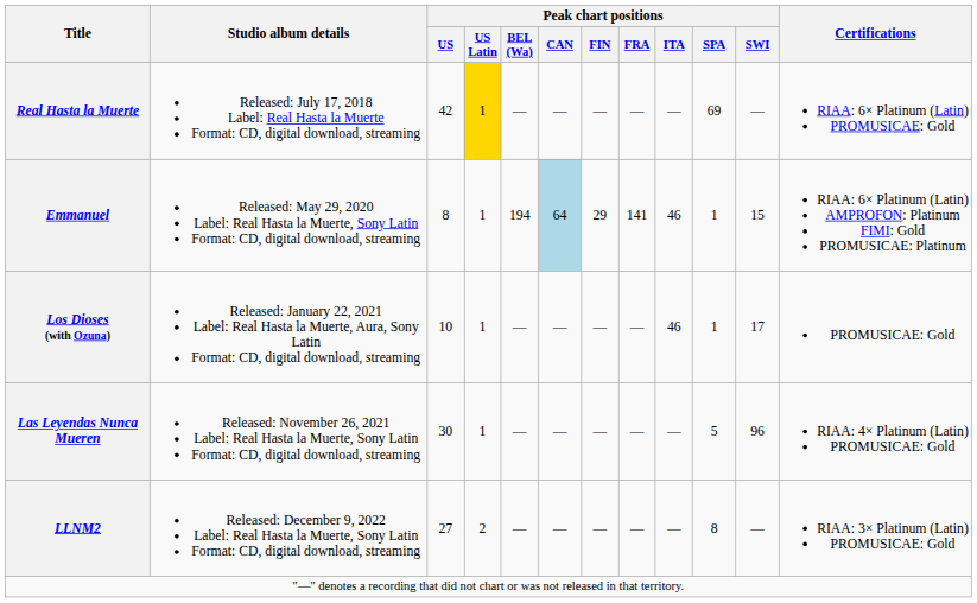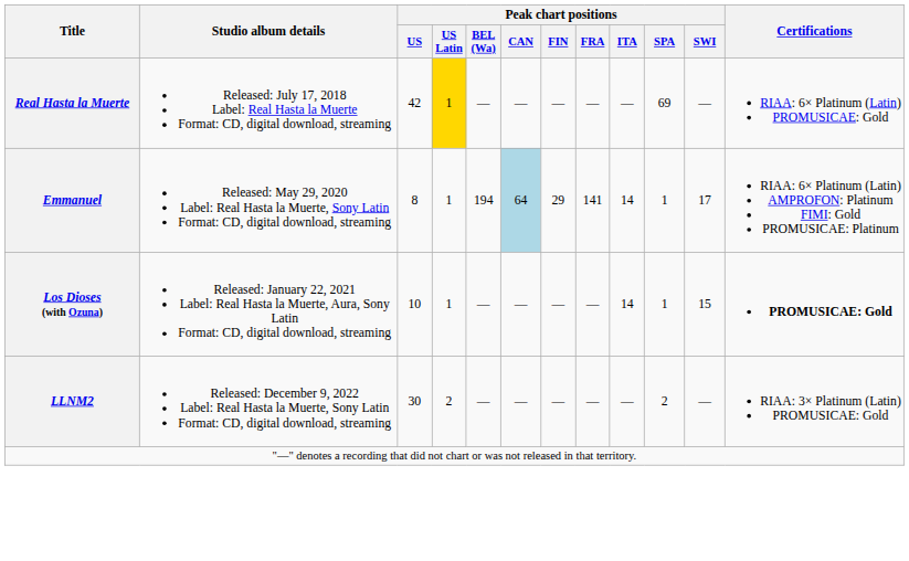 <table class="wikitable plainrowheaders" style="text-align:center;">
 <tr>
 <th scope="col" rowspan="2" style="width:10em;">Title</th>
 <th scope="col" rowspan="2" style="width:19.5em;">Studio album details</th>
 <th scope="col" colspan="9">Peak chart positions</th>
 <th scope="col" rowspan="2"><a href='#'>Certifications</a></th>
 </tr>
 <tr>
 <th scope="col" style="width:2.5em;font-size:90%;"><a href='#'>US</a><br></th>
 <th scope="col" style="width:2.5em;font-size:90%;"><a href='#'>US<br>Latin</a><br></th>
 <th scope="col" style="width:2.5em;font-size:90%;"><a href='#'>BEL<br>(Wa)</a><br></th>
 <th scope="col" style="width:3em;font-size:90%;"><a href='#'>CAN</a><br></th>
 <th scope="col" style="width:2.5em;font-size:90%;"><a href='#'>FIN</a><br></th>
 <th scope="col" style="width:2.5em;font-size:90%;"><a href='#'>FRA</a><br></th>
 <th scope="col" style="width:2.5em;font-size:90%;"><a href='#'>ITA</a><br></th>
 <th scope="col" style="width:3em;font-size:90%;"><a href='#'>SPA</a><br></th>
 <th scope="col" style="width:3em;font-size:90%;"><a href='#'>SWI</a><br></th>
 </tr>
 <tr>
 <th scope="row"><em><a href='#'>Real Hasta la Muerte</a></em></th>
 <td><br><ul><li>Released: July 17, 2018</li><li>Label: <a href='#'>Real Hasta la Muerte</a></li><li>Format: CD, digital download, streaming</li></ul></td>
 <td>42</td>
 <td style="background: gold;">1</td>
 <td>—</td>
 <td>—</td>
 <td>—</td>
 <td>—</td>
 <td>—</td>
 <td>69</td>
 <td>—</td>
 <td><br><ul><li><a href='#'>RIAA</a>: 6× Platinum <span>(<a href='#'>Latin</a>)</span></li><li><a href='#'>PROMUSICAE</a>: Gold</li></ul></td>
 </tr>
 <tr>
 <th scope="row"><em><a href='#'>Emmanuel</a></em></th>
 <td><br><ul><li>Released: May 29, 2020</li><li>Label: Real Hasta la Muerte, <a href='#'>Sony Latin</a></li><li>Format: CD, digital download, streaming</li></ul></td>
 <td>8</td>
 <td>1</td>
 <td>194</td>
 <td style="background: lightblue;">64</td>
 <td>29</td>
 <td>141</td>
-<td>46</td>
+<td>14</td>
 <td>1</td>
-<td>15</td>
+<td>17</td>
 <td><br><ul><li>RIAA: 6× Platinum <span>(Latin)</span></li><li><a href='#'>AMPROFON</a>: Platinum</li><li><a href='#'>FIMI</a>: Gold</li><li>PROMUSICAE: Platinum</li></ul></td>
 </tr>
 <tr>
 <th scope="row"><em><a href='#'>Los Dioses</a></em><br><small>(with <a href='#'>Ozuna</a>)</small></th>
 <td><br><ul><li>Released: January 22, 2021</li><li>Label: Real Hasta la Muerte, Aura, Sony Latin</li><li>Format: CD, digital download, streaming</li></ul></td>
 <td>10</td>
 <td>1</td>
 <td>—</td>
 <td>—</td>
 <td>—</td>
 <td>—</td>
-<td>46</td>
+<td>14</td>
 <td>1</td>
-<td>17</td>
-<td><br><ul><li>PROMUSICAE: Gold</li></ul></td>
-</tr>
-<tr>
-<th scope="row"><em><a href='#'>Las Leyendas Nunca Mueren</a></em></th>
-<td><br><ul><li>Released: November 26, 2021</li><li>Label: Real Hasta la Muerte, Sony Latin</li><li>Format: CD, digital download, streaming</li></ul></td>
-<td>30</td>
-<td>1</td>
-<td>—</td>
-<td>—</td>
-<td>—</td>
-<td>—</td>
-<td>—</td>
-<td>5</td>
-<td>96</td>
-<td><br><ul><li>RIAA: 4× Platinum <span>(Latin)</span></li><li>PROMUSICAE: Gold</li></ul></td>
+<td>15</td>
+<td><strong><br><ul><li>PROMUSICAE: Gold</li></ul></strong></td>
 </tr>
 <tr>
 <th scope="row"><em><a href='#'>LLNM2</a></em></th>
 <td><br><ul><li>Released: December 9, 2022</li><li>Label: Real Hasta la Muerte, Sony Latin</li><li>Format: CD, digital download, streaming</li></ul></td>
-<td>27</td>
+<td>30</td>
 <td>2</td>
 <td>—</td>
 <td>—</td>
 <td>—</td>
 <td>—</td>
 <td>—</td>
-<td>8</td>
+<td>2</td>
 <td>—</td>
 <td><br><ul><li>RIAA: 3× Platinum <span>(Latin)</span></li><li>PROMUSICAE: Gold</li></ul></td>
 </tr>
 <tr>
 <td colspan="12" style="font-size:90%">"—" denotes a recording that did not chart or was not released in that territory.</td>
 </tr>
 </table>
